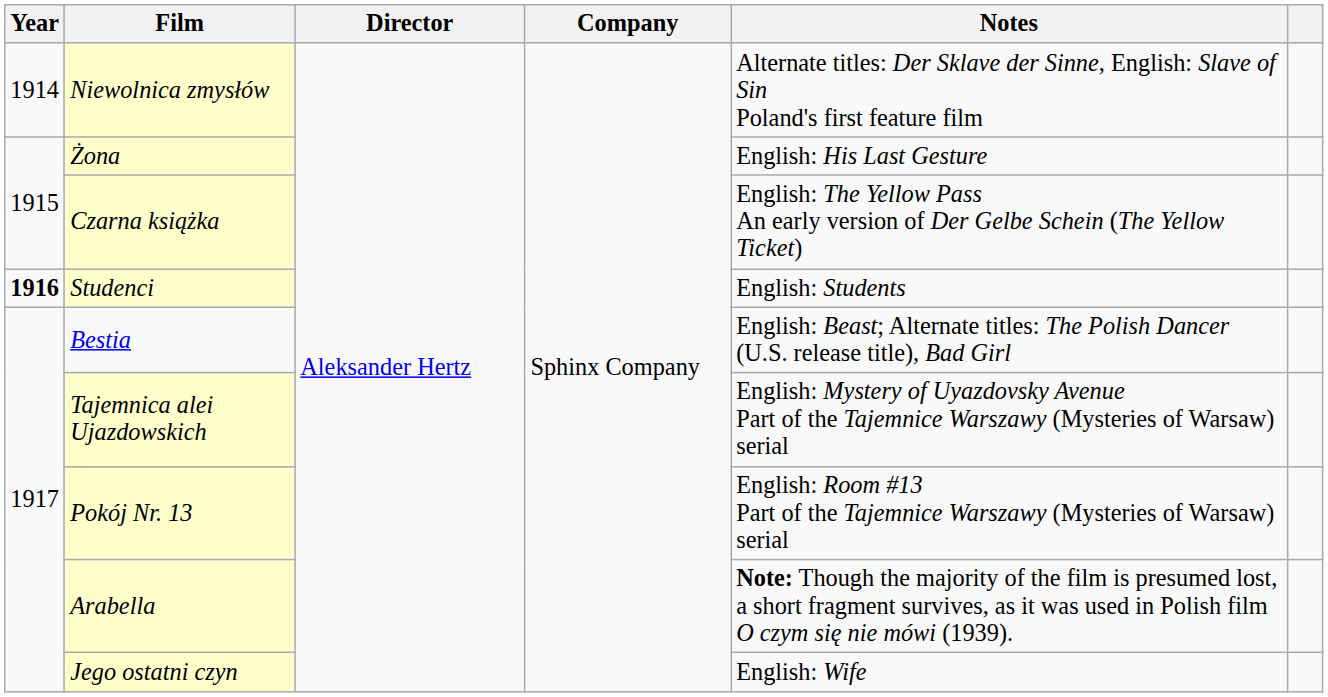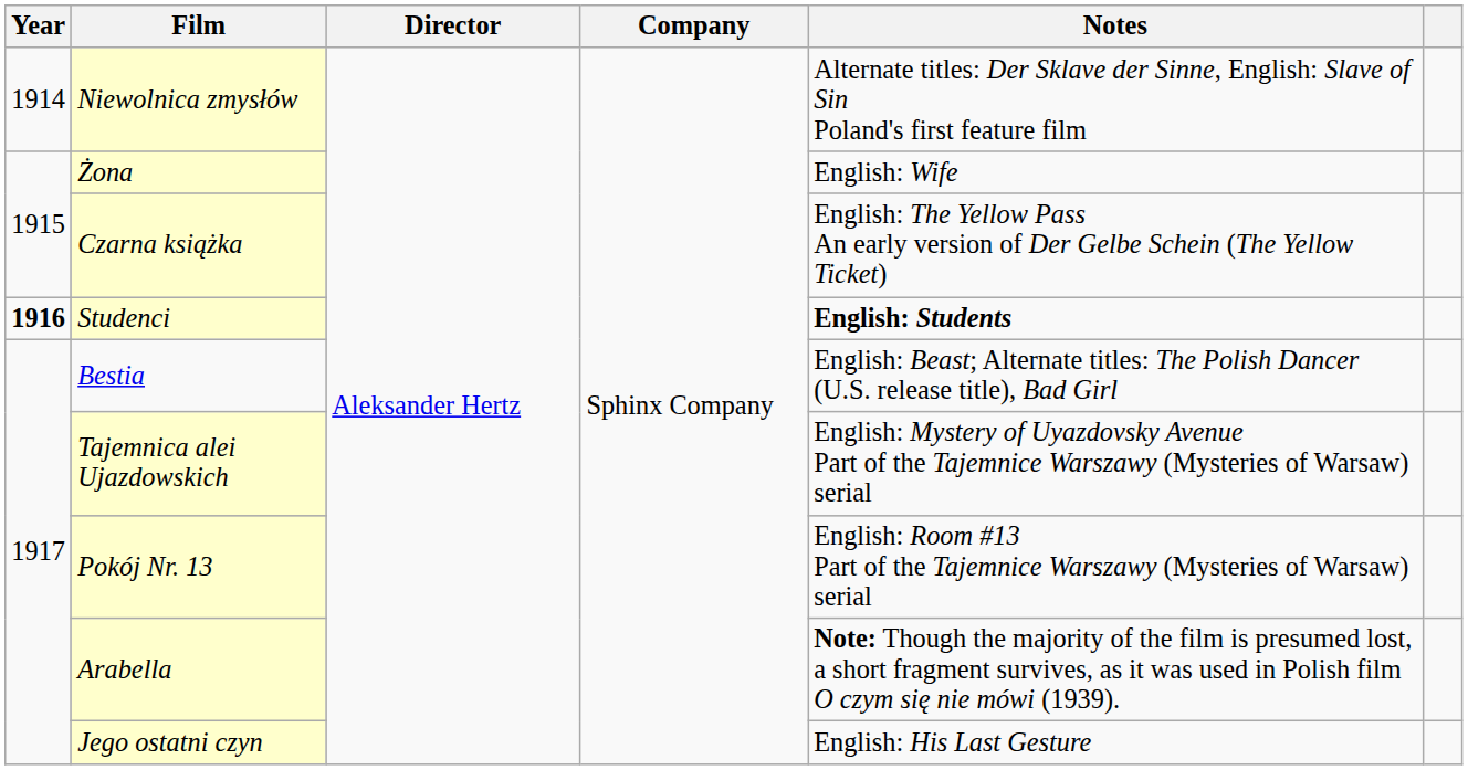 <table class="wikitable unsortable">
 <tr>
 <th scope="col" style="width: 1em;">Year</th>
 <th scope="col" style="width: 9em;">Film</th>
 <th scope="col" style="width: 9em;">Director</th>
 <th scope="col" style="width: 8em;">Company</th>
 <th scope="col">Notes</th>
 <th scope="col" style="width:1em;"></th>
 </tr>
 <tr>
 <td>1914</td>
 <td style="background:#ffc;"><em>Niewolnica zmysłów</em> </td>
 <td rowspan="9"><a href='#'>Aleksander Hertz</a></td>
 <td rowspan="9">Sphinx Company</td>
 <td>Alternate titles: <em>Der Sklave der Sinne</em>,  English: <em>Slave of Sin</em><br>Poland's first feature film</td>
 <td align=center></td>
 </tr>
 <tr>
 <td rowspan="2">1915</td>
 <td style="background:#ffc;"><em>Żona</em> </td>
-<td> English: <em>His Last Gesture</em></td>
+<td> English: <em>Wife </em></td>
 <td align=center></td>
 </tr>
 <tr>
 <td style="background:#ffc;"><em>Czarna książka</em> </td>
 <td> English: <em>The Yellow Pass</em><br>An early version of <em>Der Gelbe Schein</em> (<em>The Yellow Ticket</em>)</td>
 <td align=center></td>
 </tr>
 <tr>
 <td><strong>1916</strong></td>
 <td style="background:#ffc;"><em>Studenci</em> </td>
-<td> English: <em>Students </em></td>
+<td><strong> English: <em>Students </em></strong></td>
 <td align=center></td>
 </tr>
 <tr>
 <td rowspan="5">1917</td>
 <td><em><a href='#'>Bestia</a></em></td>
 <td> English: <em>Beast</em>; Alternate titles: <em>The Polish Dancer</em> (U.S. release title), <em>Bad Girl</em></td>
 <td align=center></td>
 </tr>
 <tr>
 <td style="background:#ffc;"><em>Tajemnica alei Ujazdowskich</em> </td>
 <td> English: <em>Mystery of Uyazdovsky Avenue</em><br>Part of the <em>Tajemnice Warszawy</em> (Mysteries of Warsaw) serial</td>
 <td align=center></td>
 </tr>
 <tr>
 <td style="background:#ffc;"><em>Pokój Nr. 13</em> </td>
 <td> English: <em>Room #13</em><br>Part of the <em>Tajemnice Warszawy</em> (Mysteries of Warsaw) serial</td>
 <td align=center></td>
 </tr>
 <tr>
 <td style="background:#ffc;"><em>Arabella</em> </td>
 <td><strong>Note:</strong> Though the majority of the film is presumed lost, a short fragment survives, as it was used in Polish film <em>O czym się nie mówi</em> (1939).</td>
 <td align=center></td>
 </tr>
 <tr>
 <td style="background:#ffc;"><em>Jego ostatni czyn</em> </td>
-<td> English: <em>Wife </em></td>
+<td> English: <em>His Last Gesture</em></td>
 <td align=center></td>
 </tr>
 </table>
